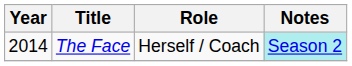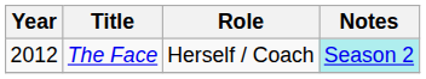 <table class="wikitable sortable">
 <tr>
 <th>Year</th>
 <th>Title</th>
 <th>Role</th>
 <th class="unsortable">Notes</th>
 </tr>
 <tr>
-<td>2014</td>
+<td>2012</td>
 <td><em><a href='#'>The Face</a></em></td>
 <td>Herself / Coach</td>
 <td style="background: paleturquoise;"><a href='#'>Season 2</a></td>
 </tr>
 <tr>
 </tr>
 </table>
